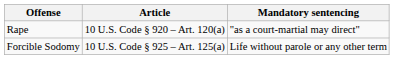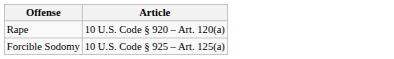 <table class="wikitable">
 <tr>
 <th>Offense</th>
 <th>Article</th>
-<th>Mandatory sentencing</th>
 </tr>
 <tr>
 <td>Rape</td>
 <td>10 U.S. Code § 920 – Art. 120(a)</td>
-<td>"as a court-martial may direct"</td>
 </tr>
 <tr>
 <td>Forcible Sodomy</td>
 <td>10 U.S. Code § 925 – Art. 125(a)</td>
-<td>Life without parole or any other term</td>
 </tr>
 </table>
